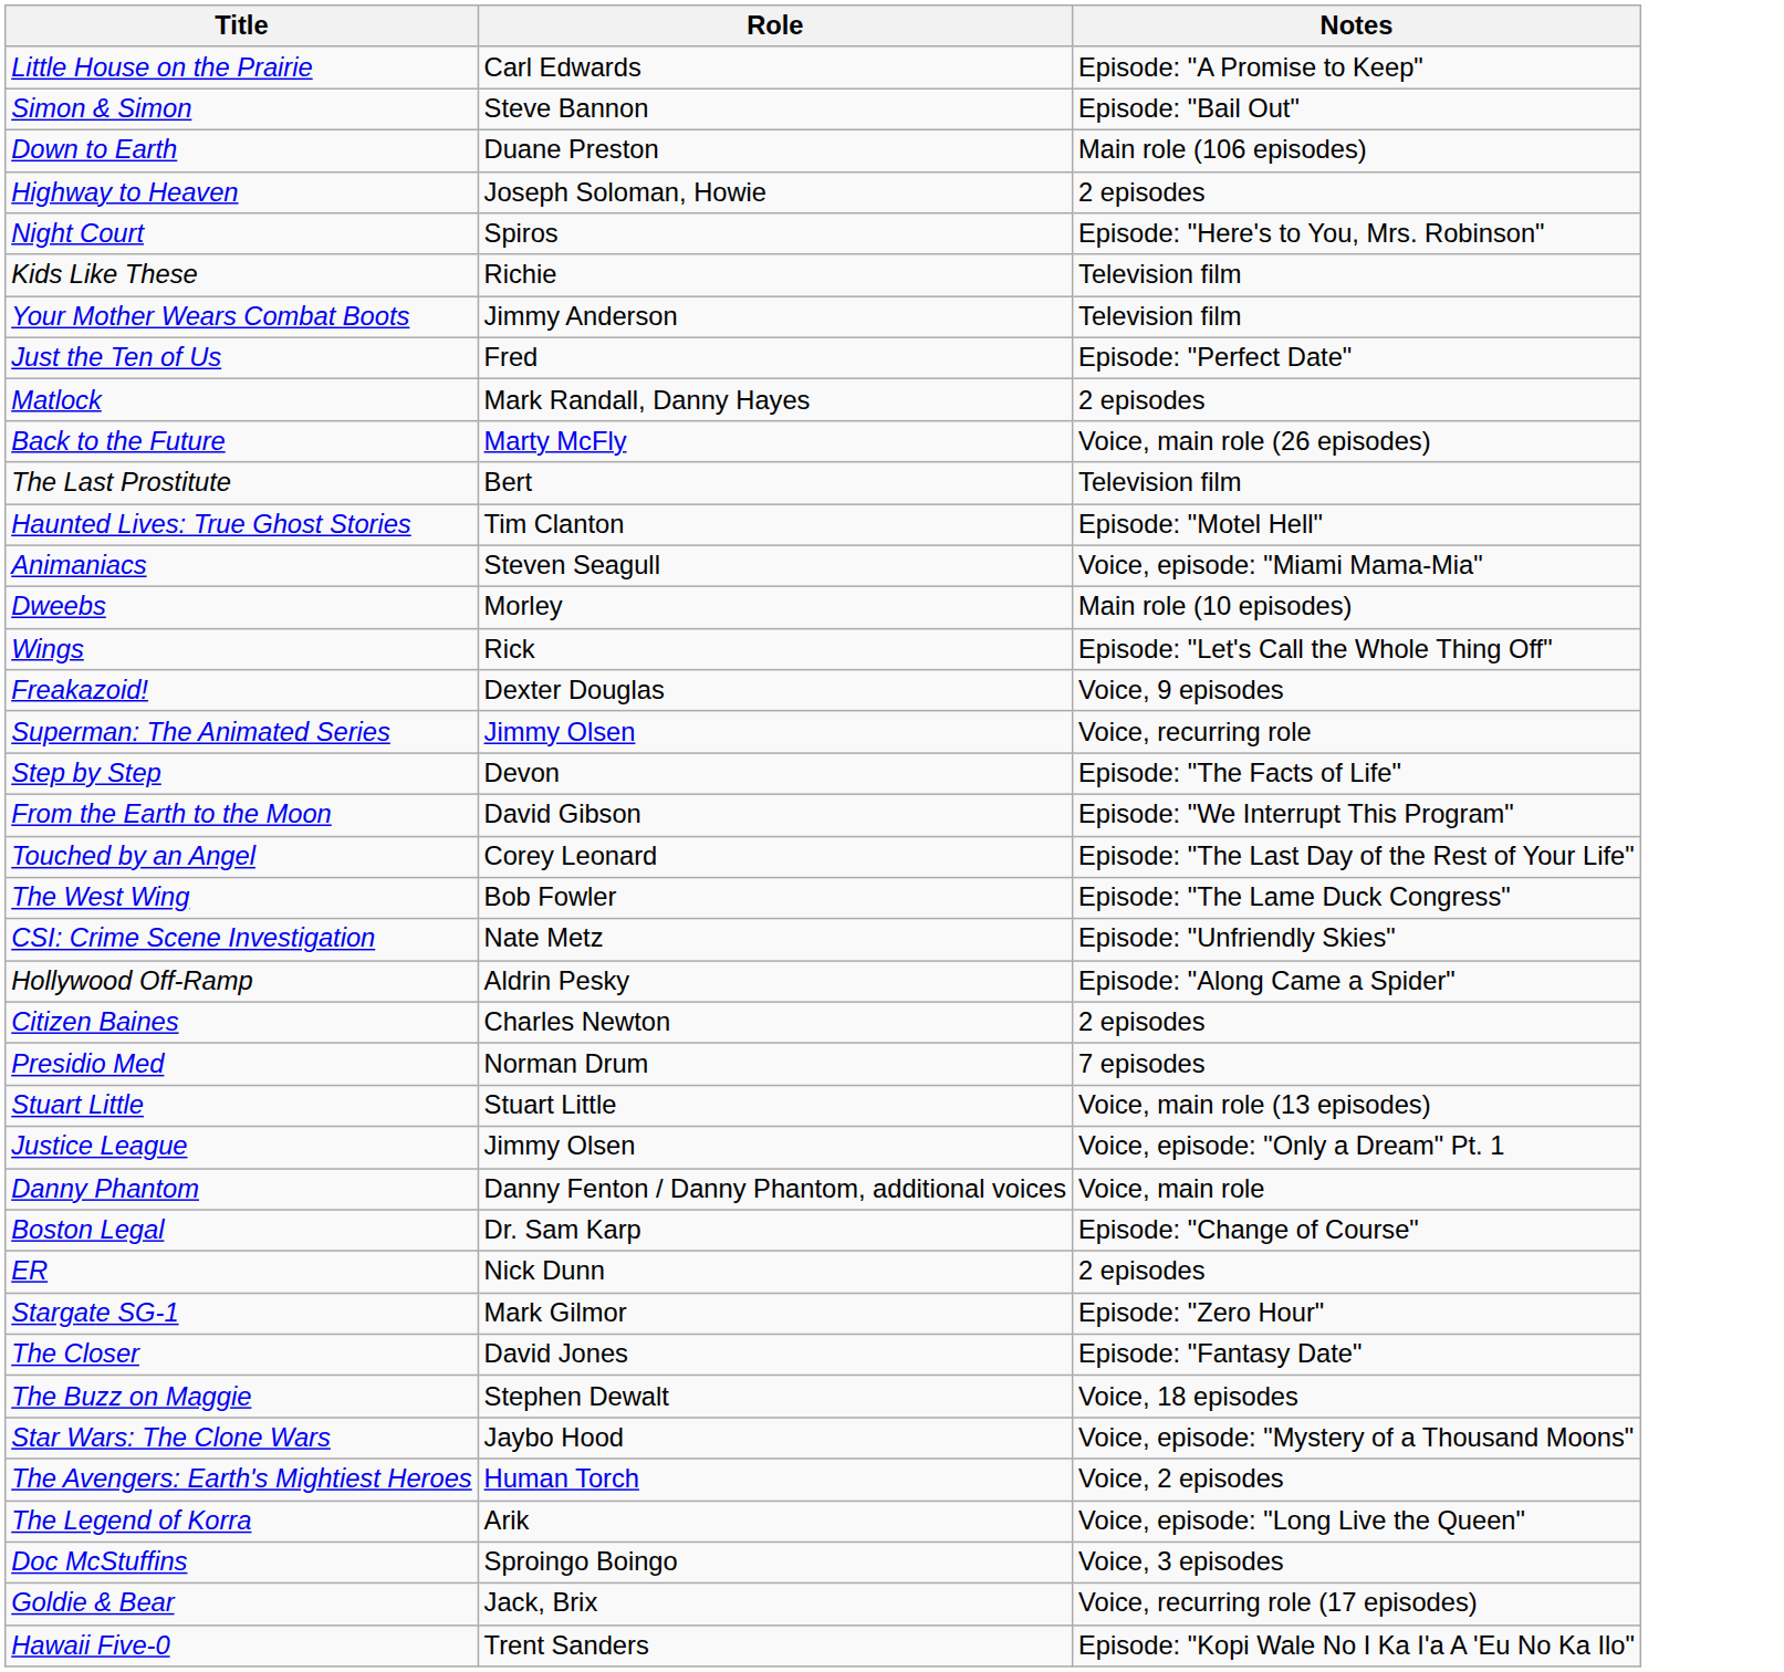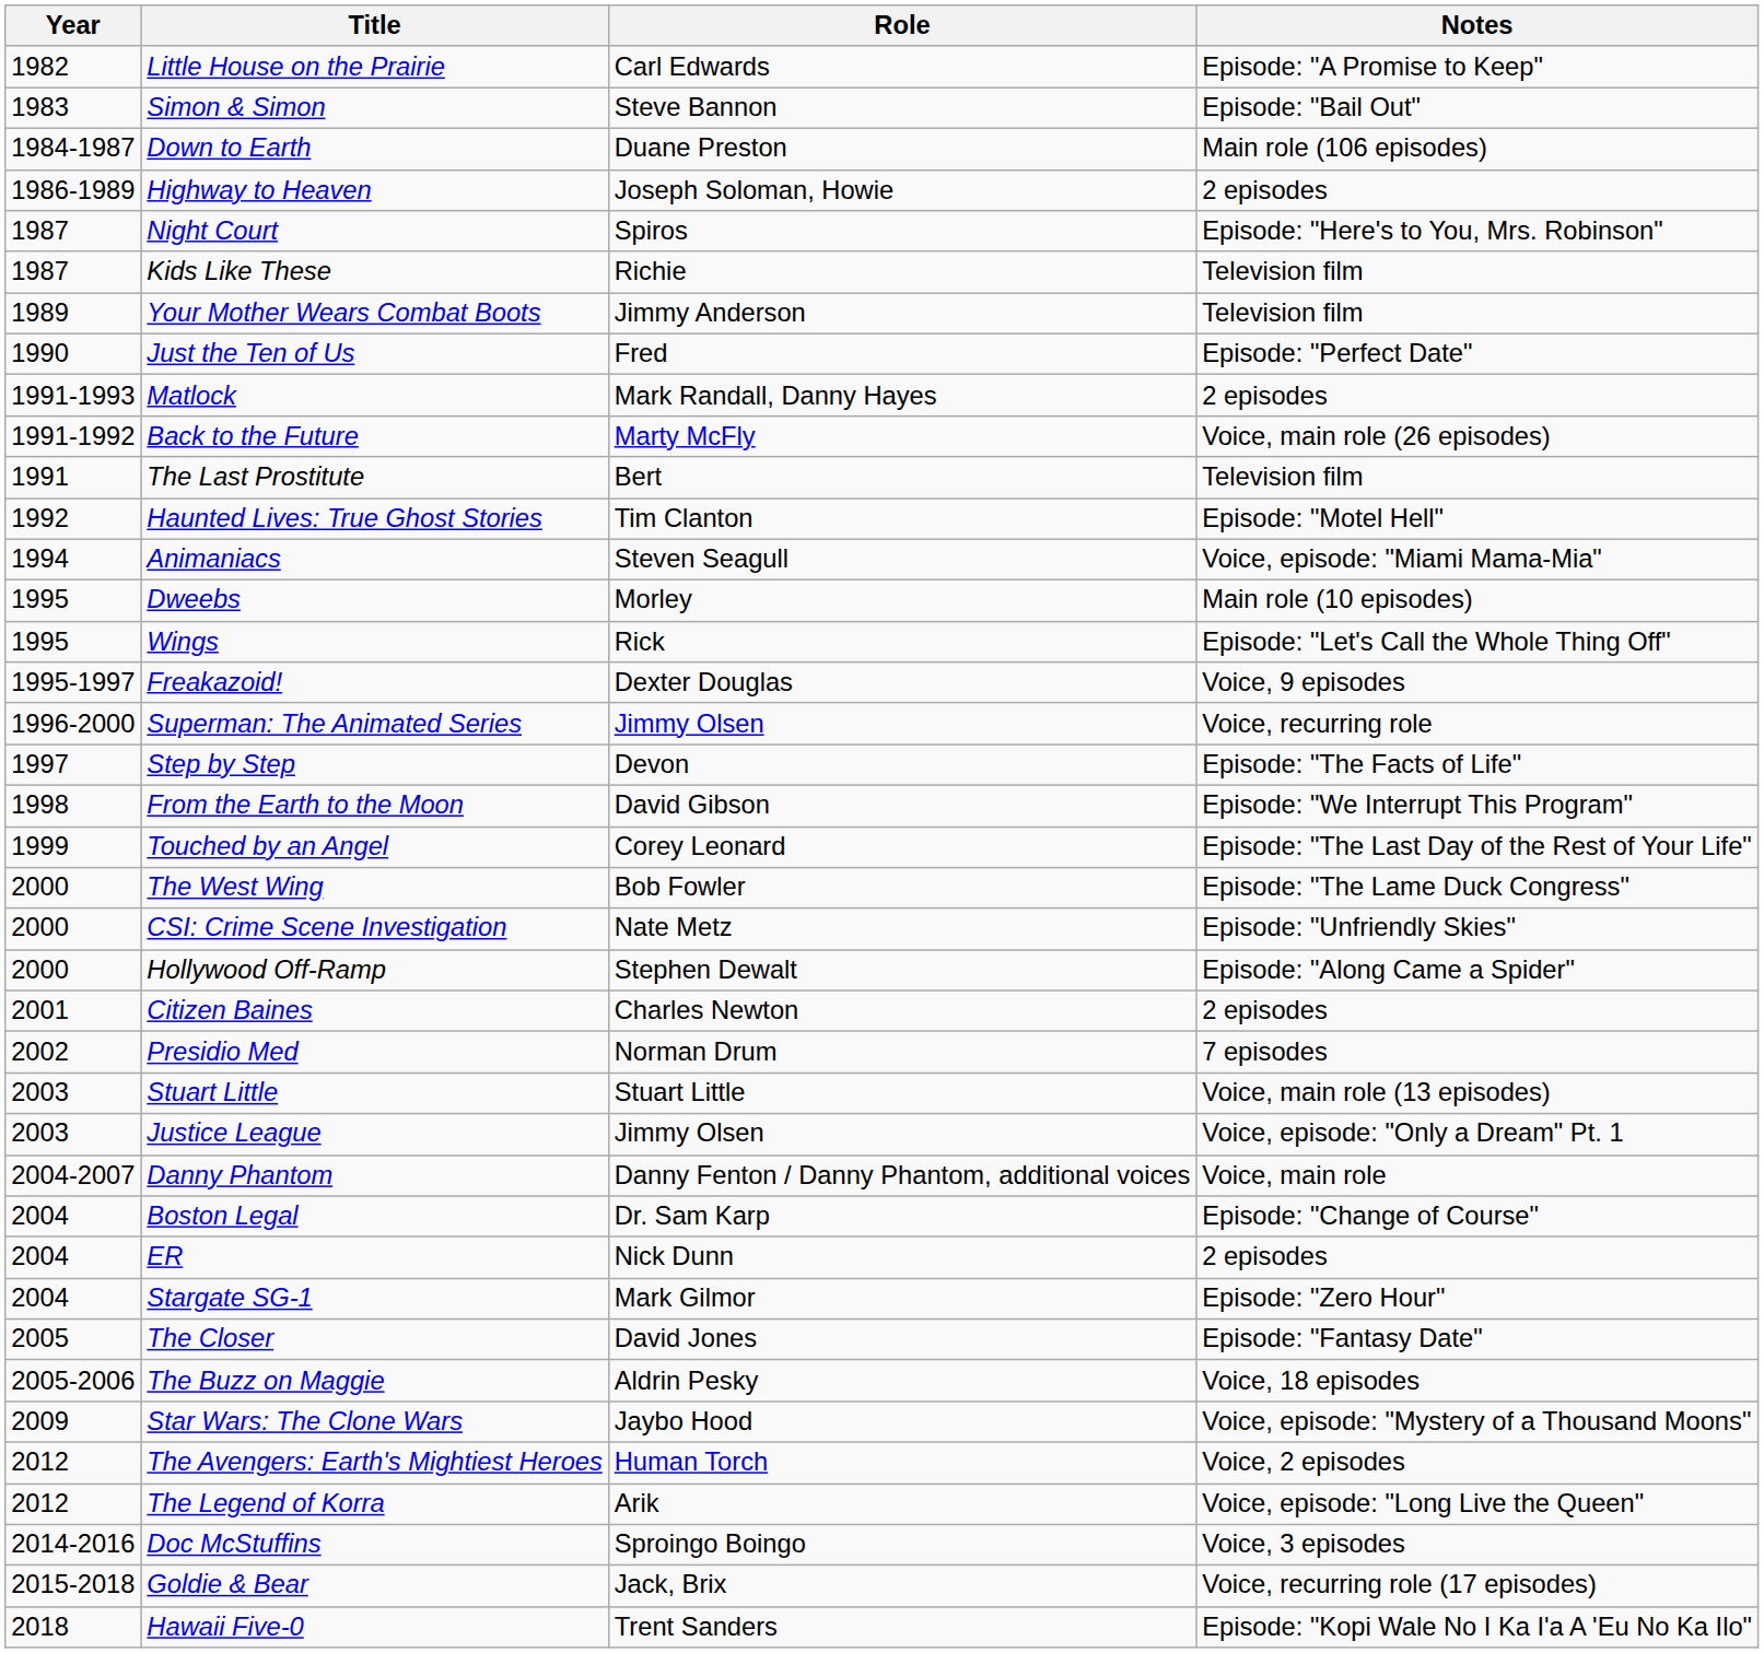 <table class="wikitable sortable">
 <tr>
+<th>Year</th>
 <th>Title</th>
 <th>Role</th>
 <th>Notes</th>
 </tr>
 <tr>
+<td>1982</td>
 <td><em><a href='#'>Little House on the Prairie</a></em></td>
 <td>Carl Edwards</td>
 <td>Episode: "A Promise to Keep"</td>
 </tr>
 <tr>
+<td>1983</td>
 <td><em><a href='#'>Simon & Simon</a></em></td>
 <td>Steve Bannon</td>
 <td>Episode: "Bail Out"</td>
 </tr>
 <tr>
+<td>1984-1987</td>
 <td><em><a href='#'>Down to Earth</a></em></td>
 <td>Duane Preston</td>
 <td>Main role (106 episodes)</td>
 </tr>
 <tr>
+<td>1986-1989</td>
 <td><em><a href='#'>Highway to Heaven</a></em></td>
 <td>Joseph Soloman, Howie</td>
 <td>2 episodes</td>
 </tr>
 <tr>
+<td>1987</td>
 <td><em><a href='#'>Night Court</a></em></td>
 <td>Spiros</td>
 <td>Episode: "Here's to You, Mrs. Robinson"</td>
 </tr>
 <tr>
+<td>1987</td>
 <td><em>Kids Like These</em></td>
 <td>Richie</td>
 <td>Television film</td>
 </tr>
 <tr>
+<td>1989</td>
 <td><em><a href='#'>Your Mother Wears Combat Boots</a></em></td>
 <td>Jimmy Anderson</td>
 <td>Television film</td>
 </tr>
 <tr>
+<td>1990</td>
 <td><em><a href='#'>Just the Ten of Us</a></em></td>
 <td>Fred</td>
 <td>Episode: "Perfect Date"</td>
 </tr>
 <tr>
+<td>1991-1993</td>
 <td><em><a href='#'>Matlock</a></em></td>
 <td>Mark Randall, Danny Hayes</td>
 <td>2 episodes</td>
 </tr>
 <tr>
+<td>1991-1992</td>
 <td><em><a href='#'>Back to the Future</a></em></td>
 <td><a href='#'>Marty McFly</a></td>
 <td>Voice, main role (26 episodes)</td>
 </tr>
 <tr>
+<td>1991</td>
 <td><em>The Last Prostitute</em></td>
 <td>Bert</td>
 <td>Television film</td>
 </tr>
 <tr>
+<td>1992</td>
 <td><em><a href='#'>Haunted Lives: True Ghost Stories</a></em></td>
 <td>Tim Clanton</td>
 <td>Episode: "Motel Hell"</td>
 </tr>
 <tr>
+<td>1994</td>
 <td><em><a href='#'>Animaniacs</a></em></td>
 <td>Steven Seagull</td>
 <td>Voice, episode: "Miami Mama-Mia"</td>
 </tr>
 <tr>
+<td>1995</td>
 <td><em><a href='#'>Dweebs</a></em></td>
 <td>Morley</td>
 <td>Main role (10 episodes)</td>
 </tr>
 <tr>
+<td>1995</td>
 <td><em><a href='#'>Wings</a></em></td>
 <td>Rick</td>
 <td>Episode: "Let's Call the Whole Thing Off"</td>
 </tr>
 <tr>
+<td>1995-1997</td>
 <td><em><a href='#'>Freakazoid!</a></em></td>
 <td>Dexter Douglas</td>
 <td>Voice, 9 episodes</td>
 </tr>
 <tr>
+<td>1996-2000</td>
 <td><em><a href='#'>Superman: The Animated Series</a></em></td>
 <td><a href='#'>Jimmy Olsen</a></td>
 <td>Voice, recurring role</td>
 </tr>
 <tr>
+<td>1997</td>
 <td><em><a href='#'>Step by Step</a></em></td>
 <td>Devon</td>
 <td>Episode: "The Facts of Life"</td>
 </tr>
 <tr>
+<td>1998</td>
 <td><em><a href='#'>From the Earth to the Moon</a></em></td>
 <td>David Gibson</td>
 <td>Episode: "We Interrupt This Program"</td>
 </tr>
 <tr>
+<td>1999</td>
 <td><em><a href='#'>Touched by an Angel</a></em></td>
 <td>Corey Leonard</td>
 <td>Episode: "The Last Day of the Rest of Your Life"</td>
 </tr>
 <tr>
+<td>2000</td>
 <td><em><a href='#'>The West Wing</a></em></td>
 <td>Bob Fowler</td>
 <td>Episode: "The Lame Duck Congress"</td>
 </tr>
 <tr>
+<td>2000</td>
 <td><em><a href='#'>CSI: Crime Scene Investigation</a></em></td>
 <td>Nate Metz</td>
 <td>Episode: "Unfriendly Skies"</td>
 </tr>
 <tr>
+<td>2000</td>
 <td><em>Hollywood Off-Ramp</em></td>
-<td>Aldrin Pesky</td>
+<td>Stephen Dewalt</td>
 <td>Episode: "Along Came a Spider"</td>
 </tr>
 <tr>
+<td>2001</td>
 <td><em><a href='#'>Citizen Baines</a></em></td>
 <td>Charles Newton</td>
 <td>2 episodes</td>
 </tr>
 <tr>
+<td>2002</td>
 <td><em><a href='#'>Presidio Med</a></em></td>
 <td>Norman Drum</td>
 <td>7 episodes</td>
 </tr>
 <tr>
+<td>2003</td>
 <td><em><a href='#'>Stuart Little</a></em></td>
 <td>Stuart Little</td>
 <td>Voice, main role (13 episodes)</td>
 </tr>
 <tr>
+<td>2003</td>
 <td><em><a href='#'>Justice League</a></em></td>
 <td>Jimmy Olsen</td>
 <td>Voice, episode: "Only a Dream" Pt. 1</td>
 </tr>
 <tr>
+<td>2004-2007</td>
 <td><em><a href='#'>Danny Phantom</a></em></td>
 <td>Danny Fenton / Danny Phantom, additional voices</td>
 <td>Voice, main role</td>
 </tr>
 <tr>
+<td>2004</td>
 <td><em><a href='#'>Boston Legal</a></em></td>
 <td>Dr. Sam Karp</td>
 <td>Episode: "Change of Course"</td>
 </tr>
 <tr>
+<td>2004</td>
 <td><em><a href='#'>ER</a></em></td>
 <td>Nick Dunn</td>
 <td>2 episodes</td>
 </tr>
 <tr>
+<td>2004</td>
 <td><em><a href='#'>Stargate SG-1</a></em></td>
 <td>Mark Gilmor</td>
 <td>Episode: "Zero Hour"</td>
 </tr>
 <tr>
+<td>2005</td>
 <td><em><a href='#'>The Closer</a></em></td>
 <td>David Jones</td>
 <td>Episode: "Fantasy Date"</td>
 </tr>
 <tr>
+<td>2005-2006</td>
 <td><em><a href='#'>The Buzz on Maggie</a></em></td>
-<td>Stephen Dewalt</td>
+<td>Aldrin Pesky</td>
 <td>Voice, 18 episodes</td>
 </tr>
 <tr>
+<td>2009</td>
 <td><em><a href='#'>Star Wars: The Clone Wars</a></em></td>
 <td>Jaybo Hood</td>
 <td>Voice, episode: "Mystery of a Thousand Moons"</td>
 </tr>
 <tr>
+<td>2012</td>
 <td><em><a href='#'>The Avengers: Earth's Mightiest Heroes</a></em></td>
 <td><a href='#'>Human Torch</a></td>
 <td>Voice, 2 episodes</td>
 </tr>
 <tr>
+<td>2012</td>
 <td><em><a href='#'>The Legend of Korra</a></em></td>
 <td>Arik</td>
 <td>Voice, episode: "Long Live the Queen"</td>
 </tr>
 <tr>
+<td>2014-2016</td>
 <td><em><a href='#'>Doc McStuffins</a></em></td>
 <td>Sproingo Boingo</td>
 <td>Voice, 3 episodes</td>
 </tr>
 <tr>
+<td>2015-2018</td>
 <td><em><a href='#'>Goldie & Bear</a></em></td>
 <td>Jack, Brix</td>
 <td>Voice, recurring role (17 episodes)</td>
 </tr>
 <tr>
+<td>2018</td>
 <td><em><a href='#'>Hawaii Five-0</a></em></td>
 <td>Trent Sanders</td>
 <td>Episode: "Kopi Wale No I Ka I'a A 'Eu No Ka Ilo"</td>
 </tr>
 </table>
